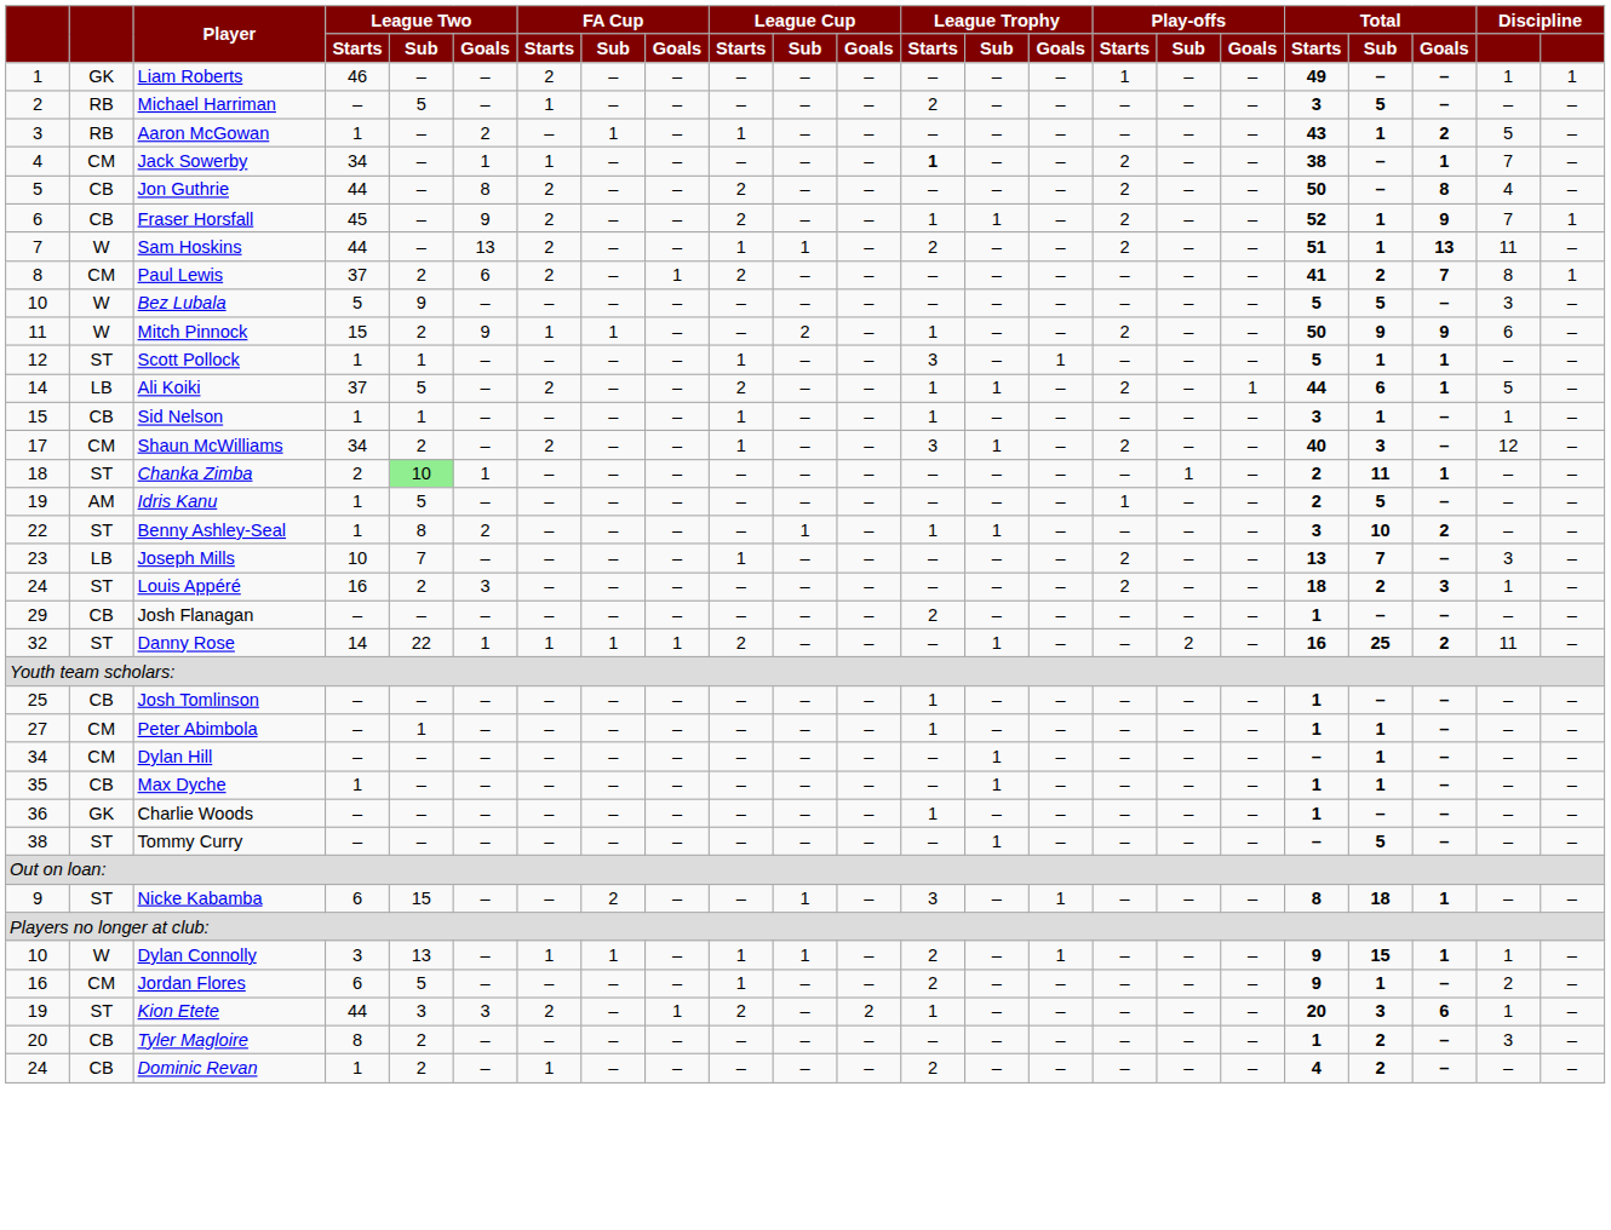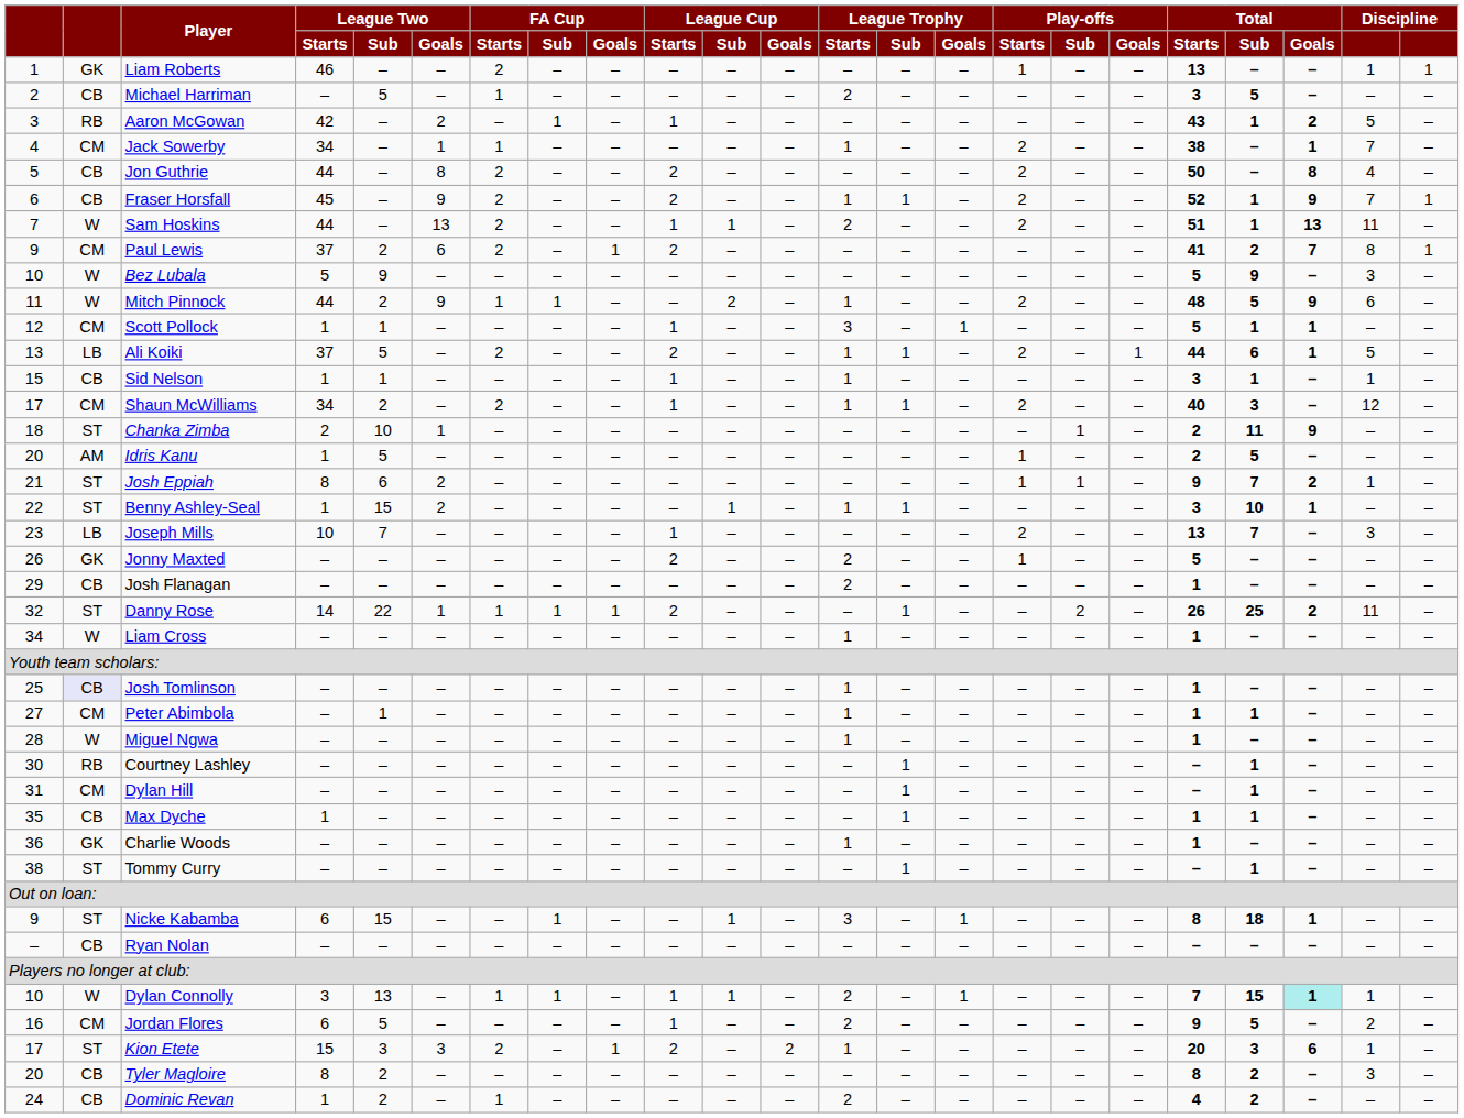 <table class="wikitable"  style="text-align:center; font-size:83%; width:95%;">
 <tr>
 <th rowspan="2" style="background:maroon; color:white;  width: 4%"></th>
 <th rowspan="2" style="background:maroon; color:white;  width: 4%"></th>
 <th rowspan="2" style="background:maroon; color:white; ">Player</th>
 <th colspan="3" style="background:maroon; color:white; ">League Two</th>
 <th colspan="3" style="background:maroon; color:white; ">FA Cup</th>
 <th colspan="3" style="background:maroon; color:white; ">League Cup</th>
 <th colspan="3" style="background:maroon; color:white; ">League Trophy</th>
 <th colspan="3" style="background:maroon; color:white; ">Play-offs</th>
 <th colspan="3" style="background:maroon; color:white; ">Total</th>
 <th colspan="2" style="background:maroon; color:white; ">Discipline</th>
 </tr>
 <tr>
 <th style="background:maroon; color:white;  width: 4%;">Starts</th>
 <th style="background:maroon; color:white;  width: 4%;">Sub</th>
 <th style="background:maroon; color:white;  width: 4%;">Goals</th>
 <th style="background:maroon; color:white;  width: 4%;">Starts</th>
 <th style="background:maroon; color:white;  width: 4%;">Sub</th>
 <th style="background:maroon; color:white;  width: 4%;">Goals</th>
 <th style="background:maroon; color:white;  width: 4%;">Starts</th>
 <th style="background:maroon; color:white;  width: 4%;">Sub</th>
 <th style="background:maroon; color:white;  width: 4%;">Goals</th>
 <th style="background:maroon; color:white;  width: 4%;">Starts</th>
 <th style="background:maroon; color:white;  width: 4%;">Sub</th>
 <th style="background:maroon; color:white;  width: 4%;">Goals</th>
 <th style="background:maroon; color:white;  width: 4%;">Starts</th>
 <th style="background:maroon; color:white;  width: 4%;">Sub</th>
 <th style="background:maroon; color:white;  width: 4%;">Goals</th>
 <th style="background:maroon; color:white;  width: 4%;">Starts</th>
 <th style="background:maroon; color:white;  width: 4%;">Sub</th>
 <th style="background:maroon; color:white;  width: 4%;">Goals</th>
 <th style="background:maroon; color:white;  width: 4%;"></th>
 <th style="background:maroon; color:white;  width: 4%;"></th>
 </tr>
 <tr>
 <td>1</td>
 <td>GK</td>
 <td style="text-align:left;"><a href='#'>Liam Roberts</a></td>
 <td>46</td>
 <td>–</td>
 <td>–</td>
 <td>2</td>
 <td>–</td>
 <td>–</td>
 <td>–</td>
 <td>–</td>
 <td>–</td>
 <td>–</td>
 <td>–</td>
 <td>–</td>
 <td>1</td>
 <td>–</td>
 <td>–</td>
-<td><strong>49</strong></td>
+<td><strong>13</strong></td>
 <td><strong>–</strong></td>
 <td><strong>–</strong></td>
 <td>1</td>
 <td>1</td>
 </tr>
 <tr>
 <td>2</td>
-<td>RB</td>
+<td>CB</td>
 <td style="text-align:left;"><a href='#'>Michael Harriman</a></td>
 <td>–</td>
 <td>5</td>
 <td>–</td>
 <td>1</td>
 <td>–</td>
 <td>–</td>
 <td>–</td>
 <td>–</td>
 <td>–</td>
 <td>2</td>
 <td>–</td>
 <td>–</td>
 <td>–</td>
 <td>–</td>
 <td>–</td>
 <td><strong>3</strong></td>
 <td><strong>5</strong></td>
 <td><strong>–</strong></td>
 <td>–</td>
 <td>–</td>
 </tr>
 <tr>
 <td>3</td>
 <td>RB</td>
 <td style="text-align:left;"><a href='#'>Aaron McGowan</a></td>
-<td>1</td>
+<td>42</td>
 <td>–</td>
 <td>2</td>
 <td>–</td>
 <td>1</td>
 <td>–</td>
 <td>1</td>
 <td>–</td>
 <td>–</td>
 <td>–</td>
 <td>–</td>
 <td>–</td>
 <td>–</td>
 <td>–</td>
 <td>–</td>
 <td><strong>43</strong></td>
 <td><strong>1</strong></td>
 <td><strong>2</strong></td>
 <td>5</td>
 <td>–</td>
 </tr>
 <tr>
 <td>4</td>
 <td>CM</td>
 <td style="text-align:left;"><a href='#'>Jack Sowerby</a></td>
 <td>34</td>
 <td>–</td>
 <td>1</td>
 <td>1</td>
 <td>–</td>
 <td>–</td>
 <td>–</td>
 <td>–</td>
 <td>–</td>
-<td><strong>1</strong></td>
+<td>1</td>
 <td>–</td>
 <td>–</td>
 <td>2</td>
 <td>–</td>
 <td>–</td>
 <td><strong>38</strong></td>
 <td><strong>–</strong></td>
 <td><strong>1</strong></td>
 <td>7</td>
 <td>–</td>
 </tr>
 <tr>
 <td>5</td>
 <td>CB</td>
 <td style="text-align:left;"><a href='#'>Jon Guthrie</a></td>
 <td>44</td>
 <td>–</td>
 <td>8</td>
 <td>2</td>
 <td>–</td>
 <td>–</td>
 <td>2</td>
 <td>–</td>
 <td>–</td>
 <td>–</td>
 <td>–</td>
 <td>–</td>
 <td>2</td>
 <td>–</td>
 <td>–</td>
 <td><strong>50</strong></td>
 <td><strong>–</strong></td>
 <td><strong>8</strong></td>
 <td>4</td>
 <td>–</td>
 </tr>
 <tr>
 <td>6</td>
 <td>CB</td>
 <td style="text-align:left;"><a href='#'>Fraser Horsfall</a></td>
 <td>45</td>
 <td>–</td>
 <td>9</td>
 <td>2</td>
 <td>–</td>
 <td>–</td>
 <td>2</td>
 <td>–</td>
 <td>–</td>
 <td>1</td>
 <td>1</td>
 <td>–</td>
 <td>2</td>
 <td>–</td>
 <td>–</td>
 <td><strong>52</strong></td>
 <td><strong>1</strong></td>
 <td><strong>9</strong></td>
 <td>7</td>
 <td>1</td>
 </tr>
 <tr>
 <td>7</td>
 <td>W</td>
 <td style="text-align:left;"><a href='#'>Sam Hoskins</a></td>
 <td>44</td>
 <td>–</td>
 <td>13</td>
 <td>2</td>
 <td>–</td>
 <td>–</td>
 <td>1</td>
 <td>1</td>
 <td>–</td>
 <td>2</td>
 <td>–</td>
 <td>–</td>
 <td>2</td>
 <td>–</td>
 <td>–</td>
 <td><strong>51</strong></td>
 <td><strong>1</strong></td>
 <td><strong>13</strong></td>
 <td>11</td>
 <td>–</td>
 </tr>
 <tr>
-<td>8</td>
+<td>9</td>
 <td>CM</td>
 <td style="text-align:left;"><a href='#'>Paul Lewis</a></td>
 <td>37</td>
 <td>2</td>
 <td>6</td>
 <td>2</td>
 <td>–</td>
 <td>1</td>
 <td>2</td>
 <td>–</td>
 <td>–</td>
 <td>–</td>
 <td>–</td>
 <td>–</td>
 <td>–</td>
 <td>–</td>
 <td>–</td>
 <td><strong>41</strong></td>
 <td><strong>2</strong></td>
 <td><strong>7</strong></td>
 <td>8</td>
 <td>1</td>
 </tr>
 <tr>
 <td>10</td>
 <td>W</td>
 <td style="text-align:left;"><em><a href='#'>Bez Lubala</a></em></td>
 <td>5</td>
 <td>9</td>
 <td>–</td>
 <td>–</td>
 <td>–</td>
 <td>–</td>
 <td>–</td>
 <td>–</td>
 <td>–</td>
 <td>–</td>
 <td>–</td>
 <td>–</td>
 <td>–</td>
 <td>–</td>
 <td>–</td>
 <td><strong>5</strong></td>
-<td><strong>5</strong></td>
+<td><strong>9</strong></td>
 <td><strong>–</strong></td>
 <td>3</td>
 <td>–</td>
 </tr>
 <tr>
 <td>11</td>
 <td>W</td>
 <td style="text-align:left;"><a href='#'>Mitch Pinnock</a></td>
-<td>15</td>
+<td>44</td>
 <td>2</td>
 <td>9</td>
 <td>1</td>
 <td>1</td>
 <td>–</td>
 <td>–</td>
 <td>2</td>
 <td>–</td>
 <td>1</td>
 <td>–</td>
 <td>–</td>
 <td>2</td>
 <td>–</td>
 <td>–</td>
-<td><strong>50</strong></td>
-<td><strong>9</strong></td>
+<td><strong>48</strong></td>
+<td><strong>5</strong></td>
 <td><strong>9</strong></td>
 <td>6</td>
 <td>–</td>
 </tr>
 <tr>
 <td>12</td>
-<td>ST</td>
+<td>CM</td>
 <td style="text-align:left;"><a href='#'>Scott Pollock</a></td>
 <td>1</td>
 <td>1</td>
 <td>–</td>
 <td>–</td>
 <td>–</td>
 <td>–</td>
 <td>1</td>
 <td>–</td>
 <td>–</td>
 <td>3</td>
 <td>–</td>
 <td>1</td>
 <td>–</td>
 <td>–</td>
 <td>–</td>
 <td><strong>5</strong></td>
 <td><strong>1</strong></td>
 <td><strong>1</strong></td>
 <td>–</td>
 <td>–</td>
 </tr>
 <tr>
-<td>14</td>
+<td>13</td>
 <td>LB</td>
 <td style="text-align:left;"><a href='#'>Ali Koiki</a></td>
 <td>37</td>
 <td>5</td>
 <td>–</td>
 <td>2</td>
 <td>–</td>
 <td>–</td>
 <td>2</td>
 <td>–</td>
 <td>–</td>
 <td>1</td>
 <td>1</td>
 <td>–</td>
 <td>2</td>
 <td>–</td>
 <td>1</td>
 <td><strong>44</strong></td>
 <td><strong>6</strong></td>
 <td><strong>1</strong></td>
 <td>5</td>
 <td>–</td>
 </tr>
 <tr>
 <td>15</td>
 <td>CB</td>
 <td style="text-align:left;"><a href='#'>Sid Nelson</a></td>
 <td>1</td>
 <td>1</td>
 <td>–</td>
 <td>–</td>
 <td>–</td>
 <td>–</td>
 <td>1</td>
 <td>–</td>
 <td>–</td>
 <td>1</td>
 <td>–</td>
 <td>–</td>
 <td>–</td>
 <td>–</td>
 <td>–</td>
 <td><strong>3</strong></td>
 <td><strong>1</strong></td>
 <td><strong>–</strong></td>
 <td>1</td>
 <td>–</td>
 </tr>
 <tr>
 <td>17</td>
 <td>CM</td>
 <td style="text-align:left"><a href='#'>Shaun McWilliams</a></td>
 <td>34</td>
 <td>2</td>
 <td>–</td>
 <td>2</td>
 <td>–</td>
 <td>–</td>
 <td>1</td>
 <td>–</td>
 <td>–</td>
-<td>3</td>
+<td>1</td>
 <td>1</td>
 <td>–</td>
 <td>2</td>
 <td>–</td>
 <td>–</td>
 <td><strong>40</strong></td>
 <td><strong>3</strong></td>
 <td><strong>–</strong></td>
 <td>12</td>
 <td>–</td>
 </tr>
 <tr>
 <td>18</td>
 <td>ST</td>
 <td style="text-align:left;"><em><a href='#'>Chanka Zimba</a></em></td>
 <td>2</td>
-<td style="background: lightgreen;">10</td>
+<td>10</td>
 <td>1</td>
 <td>–</td>
 <td>–</td>
 <td>–</td>
 <td>–</td>
 <td>–</td>
 <td>–</td>
 <td>–</td>
 <td>–</td>
 <td>–</td>
 <td>–</td>
 <td>1</td>
 <td>–</td>
 <td><strong>2</strong></td>
 <td><strong>11</strong></td>
-<td><strong>1</strong></td>
+<td><strong>9</strong></td>
 <td>–</td>
 <td>–</td>
 </tr>
 <tr>
-<td>19</td>
+<td>20</td>
 <td>AM</td>
 <td style="text-align:left;"><em><a href='#'>Idris Kanu</a></em></td>
 <td>1</td>
 <td>5</td>
 <td>–</td>
 <td>–</td>
 <td>–</td>
 <td>–</td>
 <td>–</td>
 <td>–</td>
 <td>–</td>
 <td>–</td>
 <td>–</td>
 <td>–</td>
 <td>1</td>
 <td>–</td>
 <td>–</td>
 <td><strong>2</strong></td>
 <td><strong>5</strong></td>
 <td><strong>–</strong></td>
 <td>–</td>
 <td>–</td>
 </tr>
 <tr>
+<td>21</td>
+<td>ST</td>
+<td style="text-align:left;"><em><a href='#'>Josh Eppiah</a></em></td>
+<td>8</td>
+<td>6</td>
+<td>2</td>
+<td>–</td>
+<td>–</td>
+<td>–</td>
+<td>–</td>
+<td>–</td>
+<td>–</td>
+<td>–</td>
+<td>–</td>
+<td>–</td>
+<td>1</td>
+<td>1</td>
+<td>–</td>
+<td><strong>9</strong></td>
+<td><strong>7</strong></td>
+<td><strong>2</strong></td>
+<td>1</td>
+<td>–</td>
+</tr>
+<tr>
 <td>22</td>
 <td>ST</td>
 <td style="text-align:left;"><a href='#'>Benny Ashley-Seal</a></td>
 <td>1</td>
-<td>8</td>
+<td>15</td>
 <td>2</td>
 <td>–</td>
 <td>–</td>
 <td>–</td>
 <td>–</td>
 <td>1</td>
 <td>–</td>
 <td>1</td>
 <td>1</td>
 <td>–</td>
 <td>–</td>
 <td>–</td>
 <td>–</td>
 <td><strong>3</strong></td>
 <td><strong>10</strong></td>
-<td><strong>2</strong></td>
+<td><strong>1</strong></td>
 <td>–</td>
 <td>–</td>
 </tr>
 <tr>
 <td>23</td>
 <td>LB</td>
 <td style="text-align:left;"><a href='#'>Joseph Mills</a></td>
 <td>10</td>
 <td>7</td>
 <td>–</td>
 <td>–</td>
 <td>–</td>
 <td>–</td>
 <td>1</td>
 <td>–</td>
 <td>–</td>
 <td>–</td>
 <td>–</td>
 <td>–</td>
 <td>2</td>
 <td>–</td>
 <td>–</td>
 <td><strong>13</strong></td>
 <td><strong>7</strong></td>
 <td><strong>–</strong></td>
 <td>3</td>
 <td>–</td>
 </tr>
 <tr>
-<td>24</td>
-<td>ST</td>
-<td style="text-align:left;"><a href='#'>Louis Appéré</a></td>
-<td>16</td>
-<td>2</td>
-<td>3</td>
-<td>–</td>
-<td>–</td>
-<td>–</td>
+<td>26</td>
+<td>GK</td>
+<td style="text-align:left;"><a href='#'>Jonny Maxted</a></td>
 <td>–</td>
 <td>–</td>
 <td>–</td>
 <td>–</td>
 <td>–</td>
 <td>–</td>
 <td>2</td>
 <td>–</td>
 <td>–</td>
-<td><strong>18</strong></td>
-<td><strong>2</strong></td>
-<td><strong>3</strong></td>
+<td>2</td>
+<td>–</td>
+<td>–</td>
 <td>1</td>
+<td>–</td>
+<td>–</td>
+<td><strong>5</strong></td>
+<td><strong>–</strong></td>
+<td><strong>–</strong></td>
+<td>–</td>
 <td>–</td>
 </tr>
 <tr>
 <td>29</td>
 <td>CB</td>
 <td style="text-align:left;">Josh Flanagan</td>
 <td>–</td>
 <td>–</td>
 <td>–</td>
 <td>–</td>
 <td>–</td>
 <td>–</td>
 <td>–</td>
 <td>–</td>
 <td>–</td>
 <td>2</td>
 <td>–</td>
 <td>–</td>
 <td>–</td>
 <td>–</td>
 <td>–</td>
 <td><strong>1</strong></td>
 <td><strong>–</strong></td>
 <td><strong>–</strong></td>
 <td>–</td>
 <td>–</td>
 </tr>
 <tr>
 <td>32</td>
 <td>ST</td>
 <td style="text-align:left;"><a href='#'>Danny Rose</a></td>
 <td>14</td>
 <td>22</td>
 <td>1</td>
 <td>1</td>
 <td>1</td>
 <td>1</td>
 <td>2</td>
 <td>–</td>
 <td>–</td>
 <td>–</td>
 <td>1</td>
 <td>–</td>
 <td>–</td>
 <td>2</td>
 <td>–</td>
-<td><strong>16</strong></td>
+<td><strong>26</strong></td>
 <td><strong>25</strong></td>
 <td><strong>2</strong></td>
 <td>11</td>
+<td>–</td>
+</tr>
+<tr>
+<td>34</td>
+<td>W</td>
+<td style="text-align:left;"><a href='#'>Liam Cross</a></td>
+<td>–</td>
+<td>–</td>
+<td>–</td>
+<td>–</td>
+<td>–</td>
+<td>–</td>
+<td>–</td>
+<td>–</td>
+<td>–</td>
+<td>1</td>
+<td>–</td>
+<td>–</td>
+<td>–</td>
+<td>–</td>
+<td>–</td>
+<td><strong>1</strong></td>
+<td><strong>–</strong></td>
+<td><strong>–</strong></td>
+<td>–</td>
 <td>–</td>
 </tr>
 <tr>
 <td colspan="23" style="background:#dcdcdc; text-align:left;"><em>Youth team scholars:</em></td>
 </tr>
 <tr>
 <td>25</td>
-<td>CB</td>
+<td style="background: lavender;">CB</td>
 <td style="text-align:left;"><a href='#'>Josh Tomlinson</a></td>
 <td>–</td>
 <td>–</td>
 <td>–</td>
 <td>–</td>
 <td>–</td>
 <td>–</td>
 <td>–</td>
 <td>–</td>
 <td>–</td>
 <td>1</td>
 <td>–</td>
 <td>–</td>
 <td>–</td>
 <td>–</td>
 <td>–</td>
 <td><strong>1</strong></td>
 <td><strong>–</strong></td>
 <td><strong>–</strong></td>
 <td>–</td>
 <td>–</td>
 </tr>
 <tr>
 <td>27</td>
 <td>CM</td>
 <td style="text-align:left;"><a href='#'>Peter Abimbola</a></td>
 <td>–</td>
 <td>1</td>
 <td>–</td>
 <td>–</td>
 <td>–</td>
 <td>–</td>
 <td>–</td>
 <td>–</td>
 <td>–</td>
 <td>1</td>
 <td>–</td>
 <td>–</td>
 <td>–</td>
 <td>–</td>
 <td>–</td>
 <td><strong>1</strong></td>
 <td><strong>1</strong></td>
 <td><strong>–</strong></td>
 <td>–</td>
 <td>–</td>
 </tr>
 <tr>
-<td>34</td>
+<td>28</td>
+<td>W</td>
+<td style="text-align:left;"><a href='#'>Miguel Ngwa</a></td>
+<td>–</td>
+<td>–</td>
+<td>–</td>
+<td>–</td>
+<td>–</td>
+<td>–</td>
+<td>–</td>
+<td>–</td>
+<td>–</td>
+<td>1</td>
+<td>–</td>
+<td>–</td>
+<td>–</td>
+<td>–</td>
+<td>–</td>
+<td><strong>1</strong></td>
+<td><strong>–</strong></td>
+<td><strong>–</strong></td>
+<td>–</td>
+<td>–</td>
+</tr>
+<tr>
+<td>30</td>
+<td>RB</td>
+<td style="text-align:left;">Courtney Lashley</td>
+<td>–</td>
+<td>–</td>
+<td>–</td>
+<td>–</td>
+<td>–</td>
+<td>–</td>
+<td>–</td>
+<td>–</td>
+<td>–</td>
+<td>–</td>
+<td>1</td>
+<td>–</td>
+<td>–</td>
+<td>–</td>
+<td>–</td>
+<td><strong>–</strong></td>
+<td><strong>1</strong></td>
+<td><strong>–</strong></td>
+<td>–</td>
+<td>–</td>
+</tr>
+<tr>
+<td>31</td>
 <td>CM</td>
 <td style="text-align:left;"><a href='#'>Dylan Hill</a></td>
 <td>–</td>
 <td>–</td>
 <td>–</td>
 <td>–</td>
 <td>–</td>
 <td>–</td>
 <td>–</td>
 <td>–</td>
 <td>–</td>
 <td>–</td>
 <td>1</td>
 <td>–</td>
 <td>–</td>
 <td>–</td>
 <td>–</td>
 <td><strong>–</strong></td>
 <td><strong>1</strong></td>
 <td><strong>–</strong></td>
 <td>–</td>
 <td>–</td>
 </tr>
 <tr>
 <td>35</td>
 <td>CB</td>
 <td style="text-align:left;"><a href='#'>Max Dyche</a></td>
 <td>1</td>
 <td>–</td>
 <td>–</td>
 <td>–</td>
 <td>–</td>
 <td>–</td>
 <td>–</td>
 <td>–</td>
 <td>–</td>
 <td>–</td>
 <td>1</td>
 <td>–</td>
 <td>–</td>
 <td>–</td>
 <td>–</td>
 <td><strong>1</strong></td>
 <td><strong>1</strong></td>
 <td><strong>–</strong></td>
 <td>–</td>
 <td>–</td>
 </tr>
 <tr>
 <td>36</td>
 <td>GK</td>
 <td style="text-align:left;">Charlie Woods</td>
 <td>–</td>
 <td>–</td>
 <td>–</td>
 <td>–</td>
 <td>–</td>
 <td>–</td>
 <td>–</td>
 <td>–</td>
 <td>–</td>
 <td>1</td>
 <td>–</td>
 <td>–</td>
 <td>–</td>
 <td>–</td>
 <td>–</td>
 <td><strong>1</strong></td>
 <td><strong>–</strong></td>
 <td><strong>–</strong></td>
 <td>–</td>
 <td>–</td>
 </tr>
 <tr>
 <td>38</td>
 <td>ST</td>
 <td style="text-align:left;">Tommy Curry</td>
 <td>–</td>
 <td>–</td>
 <td>–</td>
 <td>–</td>
 <td>–</td>
 <td>–</td>
 <td>–</td>
 <td>–</td>
 <td>–</td>
 <td>–</td>
 <td>1</td>
 <td>–</td>
 <td>–</td>
 <td>–</td>
 <td>–</td>
 <td><strong>–</strong></td>
-<td><strong>5</strong></td>
+<td><strong>1</strong></td>
 <td><strong>–</strong></td>
 <td>–</td>
 <td>–</td>
 </tr>
 <tr>
 <td colspan="23" style="background:#dcdcdc; text-align:left;"><em>Out on loan:</em></td>
 </tr>
 <tr>
 <td>9</td>
 <td>ST</td>
 <td style="text-align:left;"><a href='#'>Nicke Kabamba</a></td>
 <td>6</td>
 <td>15</td>
 <td>–</td>
 <td>–</td>
-<td>2</td>
+<td>1</td>
 <td>–</td>
 <td>–</td>
 <td>1</td>
 <td>–</td>
 <td>3</td>
 <td>–</td>
 <td>1</td>
 <td>–</td>
 <td>–</td>
 <td>–</td>
 <td><strong>8</strong></td>
 <td><strong>18</strong></td>
 <td><strong>1</strong></td>
+<td>–</td>
+<td>–</td>
+</tr>
+<tr>
+<td>–</td>
+<td>CB</td>
+<td style="text-align:left;"><a href='#'>Ryan Nolan</a></td>
+<td>–</td>
+<td>–</td>
+<td>–</td>
+<td>–</td>
+<td>–</td>
+<td>–</td>
+<td>–</td>
+<td>–</td>
+<td>–</td>
+<td>–</td>
+<td>–</td>
+<td>–</td>
+<td>–</td>
+<td>–</td>
+<td>–</td>
+<td><strong>–</strong></td>
+<td><strong>–</strong></td>
+<td><strong>–</strong></td>
 <td>–</td>
 <td>–</td>
 </tr>
 <tr>
 <td colspan="23" style="background:#dcdcdc; text-align:left;"><em>Players no longer at club:</em></td>
 </tr>
 <tr>
 <td>10</td>
 <td>W</td>
 <td style="text-align:left;"><a href='#'>Dylan Connolly</a></td>
 <td>3</td>
 <td>13</td>
 <td>–</td>
 <td>1</td>
 <td>1</td>
 <td>–</td>
 <td>1</td>
 <td>1</td>
 <td>–</td>
 <td>2</td>
 <td>–</td>
 <td>1</td>
 <td>–</td>
 <td>–</td>
 <td>–</td>
-<td><strong>9</strong></td>
+<td><strong>7</strong></td>
 <td><strong>15</strong></td>
-<td><strong>1</strong></td>
+<td style="background: paleturquoise;"><strong>1</strong></td>
 <td>1</td>
 <td>–</td>
 </tr>
 <tr>
 <td>16</td>
 <td>CM</td>
 <td style="text-align:left;"><a href='#'>Jordan Flores</a></td>
 <td>6</td>
 <td>5</td>
 <td>–</td>
 <td>–</td>
 <td>–</td>
 <td>–</td>
 <td>1</td>
 <td>–</td>
 <td>–</td>
 <td>2</td>
 <td>–</td>
 <td>–</td>
 <td>–</td>
 <td>–</td>
 <td>–</td>
 <td><strong>9</strong></td>
-<td><strong>1</strong></td>
+<td><strong>5</strong></td>
 <td><strong>–</strong></td>
 <td>2</td>
 <td>–</td>
 </tr>
 <tr>
-<td>19</td>
+<td>17</td>
 <td>ST</td>
 <td style="text-align:left;"><em><a href='#'>Kion Etete</a></em></td>
-<td>44</td>
+<td>15</td>
 <td>3</td>
 <td>3</td>
 <td>2</td>
 <td>–</td>
 <td>1</td>
 <td>2</td>
 <td>–</td>
 <td>2</td>
 <td>1</td>
 <td>–</td>
 <td>–</td>
 <td>–</td>
 <td>–</td>
 <td>–</td>
 <td><strong>20</strong></td>
 <td><strong>3</strong></td>
 <td><strong>6</strong></td>
 <td>1</td>
 <td>–</td>
 </tr>
 <tr>
 <td>20</td>
 <td>CB</td>
 <td style="text-align:left;"><em><a href='#'>Tyler Magloire</a></em></td>
 <td>8</td>
 <td>2</td>
 <td>–</td>
 <td>–</td>
 <td>–</td>
 <td>–</td>
 <td>–</td>
 <td>–</td>
 <td>–</td>
 <td>–</td>
 <td>–</td>
 <td>–</td>
 <td>–</td>
 <td>–</td>
 <td>–</td>
-<td><strong>1</strong></td>
+<td><strong>8</strong></td>
 <td><strong>2</strong></td>
 <td><strong>–</strong></td>
 <td>3</td>
 <td>–</td>
 </tr>
 <tr>
 <td>24</td>
 <td>CB</td>
 <td style="text-align:left;"><em><a href='#'>Dominic Revan</a></em></td>
 <td>1</td>
 <td>2</td>
 <td>–</td>
 <td>1</td>
 <td>–</td>
 <td>–</td>
 <td>–</td>
 <td>–</td>
 <td>–</td>
 <td>2</td>
 <td>–</td>
 <td>–</td>
 <td>–</td>
 <td>–</td>
 <td>–</td>
 <td><strong>4</strong></td>
 <td><strong>2</strong></td>
 <td><strong>–</strong></td>
 <td>–</td>
 <td>–</td>
 </tr>
 </table>
